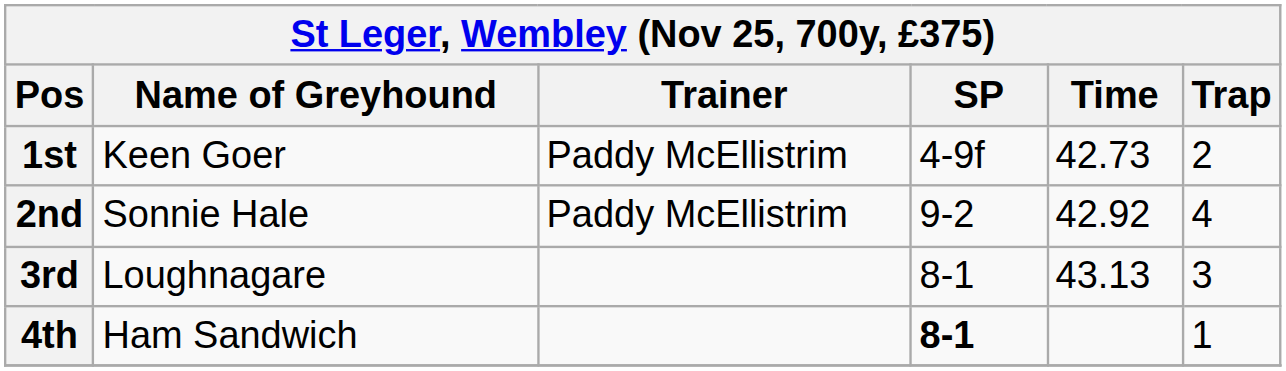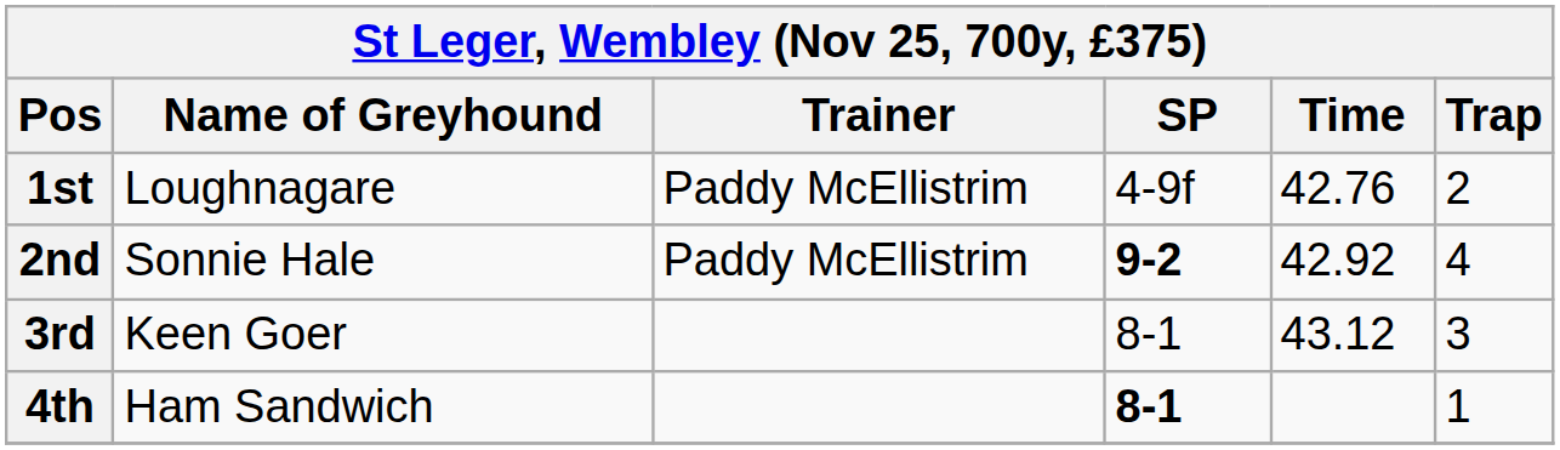 <table class="wikitable">
 <tr>
 <th colspan="6"><a href='#'>St Leger</a>, <a href='#'>Wembley</a> (Nov 25, 700y, £375)</th>
 </tr>
 <tr>
 <th width=30>Pos</th>
 <th width=180>Name of Greyhound</th>
 <th width=150>Trainer</th>
 <th width=50>SP</th>
 <th width=50>Time</th>
 <th width=30>Trap</th>
 </tr>
 <tr>
 <th>1st</th>
-<td>Keen Goer</td>
+<td>Loughnagare</td>
 <td>Paddy McEllistrim</td>
 <td>4-9f</td>
-<td>42.73</td>
+<td>42.76</td>
 <td>2</td>
 </tr>
 <tr>
 <th>2nd</th>
 <td>Sonnie Hale</td>
 <td>Paddy McEllistrim</td>
-<td>9-2</td>
+<td><strong>9-2</strong></td>
 <td>42.92</td>
 <td>4</td>
 </tr>
 <tr>
 <th>3rd</th>
-<td>Loughnagare</td>
+<td>Keen Goer</td>
 <td></td>
 <td>8-1</td>
-<td>43.13</td>
+<td>43.12</td>
 <td>3</td>
 </tr>
 <tr>
 <th>4th</th>
 <td>Ham Sandwich</td>
 <td></td>
 <td><strong>8-1</strong></td>
 <td></td>
 <td>1</td>
 </tr>
 <tr>
 </tr>
 </table>
